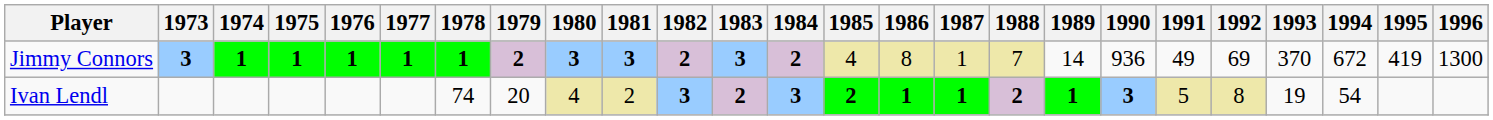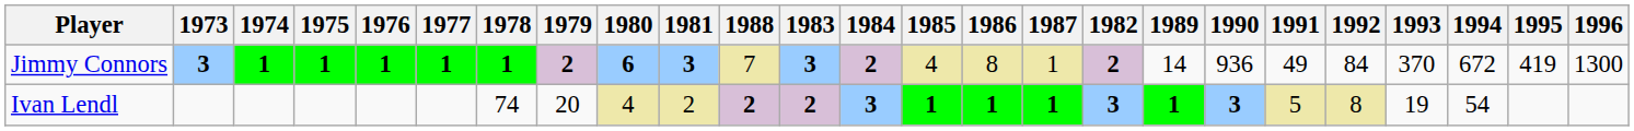 <table class="wikitable" style="text-align:center;font-size:97%">
 <tr>
 <th>Player</th>
 <th>1973</th>
 <th>1974</th>
 <th>1975</th>
 <th>1976</th>
 <th>1977</th>
 <th>1978</th>
 <th>1979</th>
 <th>1980</th>
 <th>1981</th>
-<th>1982</th>
+<th>1988</th>
 <th>1983</th>
 <th>1984</th>
 <th>1985</th>
 <th>1986</th>
 <th>1987</th>
-<th>1988</th>
+<th>1982</th>
 <th>1989</th>
 <th>1990</th>
 <th>1991</th>
 <th>1992</th>
 <th>1993</th>
 <th>1994</th>
 <th>1995</th>
 <th>1996</th>
 </tr>
 <tr>
 <td align="left"><a href='#'>Jimmy Connors</a></td>
 <td bgcolor=99ccff><strong>3</strong></td>
 <td bgcolor=lime><strong>1</strong></td>
 <td bgcolor=lime><strong>1</strong></td>
 <td bgcolor=lime><strong>1</strong></td>
 <td bgcolor=lime><strong>1</strong></td>
 <td bgcolor=lime><strong>1</strong></td>
 <td bgcolor=d8bfd8><strong>2</strong></td>
+<td bgcolor=99ccff><strong>6</strong></td>
 <td bgcolor=99ccff><strong>3</strong></td>
-<td bgcolor=99ccff><strong>3</strong></td>
-<td bgcolor=d8bfd8><strong>2</strong></td>
+<td bgcolor=eee8aa>7</td>
 <td bgcolor=99ccff><strong>3</strong></td>
 <td bgcolor=d8bfd8><strong>2</strong></td>
 <td bgcolor=eee8aa>4</td>
 <td bgcolor=eee8aa>8</td>
 <td bgcolor=eee8aa>1</td>
-<td bgcolor=eee8aa>7</td>
+<td bgcolor=d8bfd8><strong>2</strong></td>
 <td>14</td>
 <td>936</td>
 <td>49</td>
-<td>69</td>
+<td>84</td>
 <td>370</td>
 <td>672</td>
 <td>419</td>
 <td>1300</td>
 </tr>
 <tr>
 <td align="left"><a href='#'>Ivan Lendl</a></td>
 <td></td>
 <td></td>
 <td></td>
 <td></td>
 <td></td>
 <td>74</td>
 <td>20</td>
 <td style="background:#eee8aa;">4</td>
 <td style="background:#eee8aa;">2</td>
-<td style="background:#9cf;"><strong>3</strong></td>
+<td style="background:thistle;"><strong>2</strong></td>
 <td style="background:thistle;"><strong>2</strong></td>
 <td style="background:#9cf;"><strong>3</strong></td>
-<td style="background:#0f0;"><strong>2</strong></td>
 <td style="background:#0f0;"><strong>1</strong></td>
 <td style="background:#0f0;"><strong>1</strong></td>
-<td style="background:thistle;"><strong>2</strong></td>
+<td style="background:#0f0;"><strong>1</strong></td>
+<td style="background:#9cf;"><strong>3</strong></td>
 <td style="background:#0f0;"><strong>1</strong></td>
 <td style="background:#9cf;"><strong>3</strong></td>
 <td style="background:#eee8aa;">5</td>
 <td style="background:#eee8aa;">8</td>
 <td>19</td>
 <td>54</td>
 <td></td>
 <td></td>
 </tr>
 </table>
